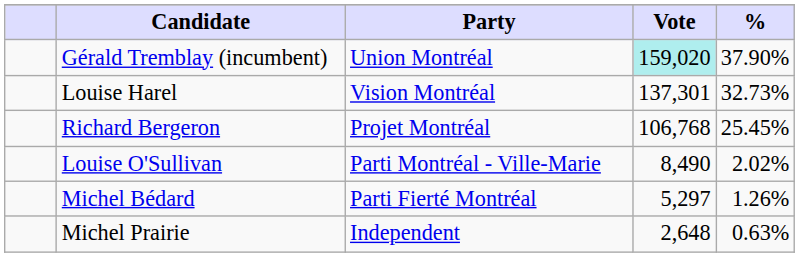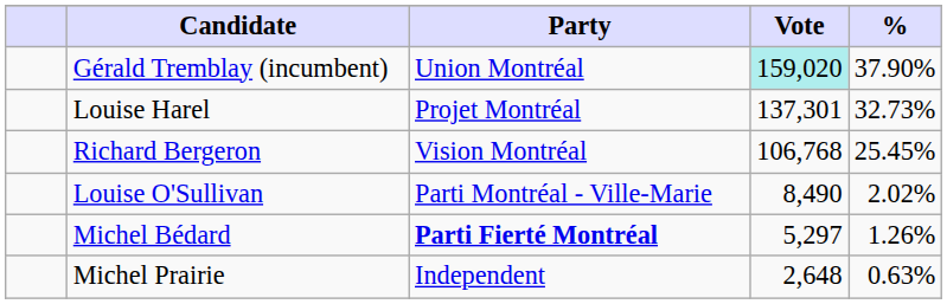 <table class="wikitable">
 <tr>
 </tr>
 <tr>
 <th style="background:#ddf; width:30px;"> </th>
 <th style="background:#ddf; width:200px;">Candidate</th>
 <th style="background:#ddf; width:200px;">Party</th>
 <th style="background:#ddf; width:50px;">Vote</th>
 <th style="background:#ddf; width:30px;">%</th>
 </tr>
 <tr>
 <td> </td>
 <td><a href='#'>Gérald Tremblay</a> (incumbent)</td>
 <td><a href='#'>Union Montréal</a></td>
 <td align="right" style="background: paleturquoise;">159,020</td>
 <td align="right">37.90%</td>
 </tr>
 <tr>
 <td> </td>
 <td>Louise Harel</td>
-<td><a href='#'>Vision Montréal</a></td>
+<td><a href='#'>Projet Montréal</a></td>
 <td align="right">137,301</td>
 <td align="right">32.73%</td>
 </tr>
 <tr>
 <td> </td>
 <td><a href='#'>Richard Bergeron</a></td>
-<td><a href='#'>Projet Montréal</a></td>
+<td><a href='#'>Vision Montréal</a></td>
 <td align="right">106,768</td>
 <td align="right">25.45%</td>
 </tr>
 <tr>
 <td> </td>
 <td><a href='#'>Louise O'Sullivan</a></td>
 <td><a href='#'>Parti Montréal - Ville-Marie</a></td>
 <td align="right">8,490</td>
 <td align="right">2.02%</td>
 </tr>
 <tr>
 <td> </td>
 <td><a href='#'>Michel Bédard</a></td>
-<td><a href='#'>Parti Fierté Montréal</a></td>
+<td><strong><a href='#'>Parti Fierté Montréal</a></strong></td>
 <td align="right">5,297</td>
 <td align="right">1.26%</td>
 </tr>
 <tr>
 <td> </td>
 <td>Michel Prairie</td>
 <td><a href='#'>Independent</a></td>
 <td align="right">2,648</td>
 <td align="right">0.63%</td>
 </tr>
 </table>
